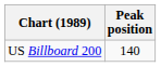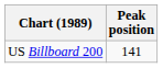 <table class="wikitable">
 <tr>
 <th>Chart (1989)</th>
 <th>Peak<br>position</th>
 </tr>
 <tr>
 <td>US <a href='#'><em>Billboard</em> 200</a></td>
-<td align=center>140</td>
+<td align=center>141</td>
 </tr>
 </table>
